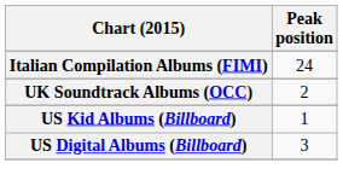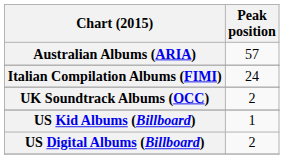 <table class="wikitable sortable plainrowheaders" style="text-align: center">
 <tr>
 <th scope="col">Chart (2015)</th>
 <th scope="col">Peak<br>position</th>
+</tr>
+<tr>
+<th scope="row">Australian Albums (<a href='#'>ARIA</a>)</th>
+<td>57</td>
 </tr>
 <tr>
 </tr>
 <tr>
 </tr>
 <tr>
 </tr>
 <tr>
 </tr>
 <tr>
 <th scope="row">Italian Compilation Albums (<a href='#'>FIMI</a>)</th>
 <td>24</td>
 </tr>
 <tr>
 </tr>
 <tr>
 <th scope="row">UK Soundtrack Albums (<a href='#'>OCC</a>)</th>
 <td>2</td>
 </tr>
 <tr>
 </tr>
 <tr>
 <th scope="row">US <a href='#'>Kid Albums</a> (<em><a href='#'>Billboard</a></em>)</th>
 <td>1</td>
 </tr>
 <tr>
 <th scope="row">US <a href='#'>Digital Albums</a> (<em><a href='#'>Billboard</a></em>)</th>
-<td>3</td>
+<td>2</td>
 </tr>
 <tr>
 </tr>
 </table>
